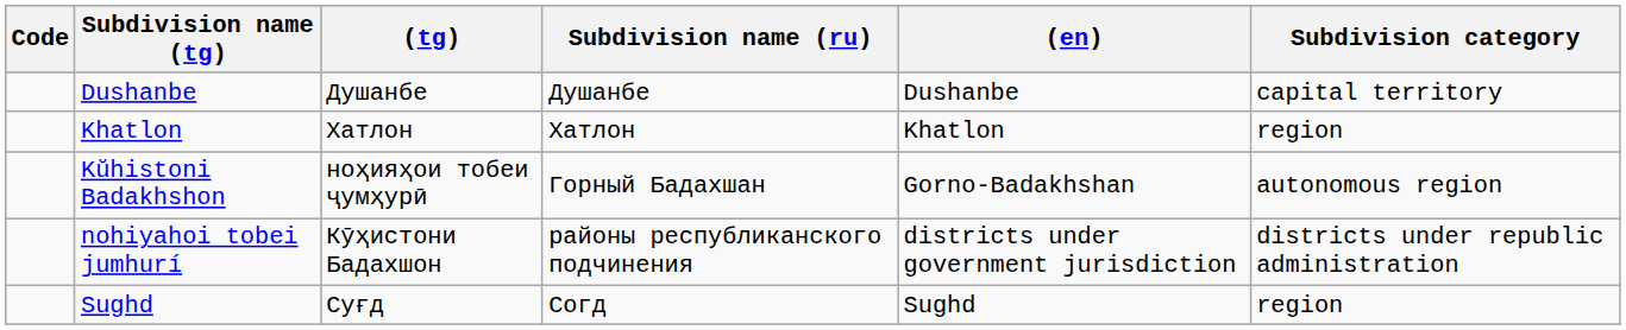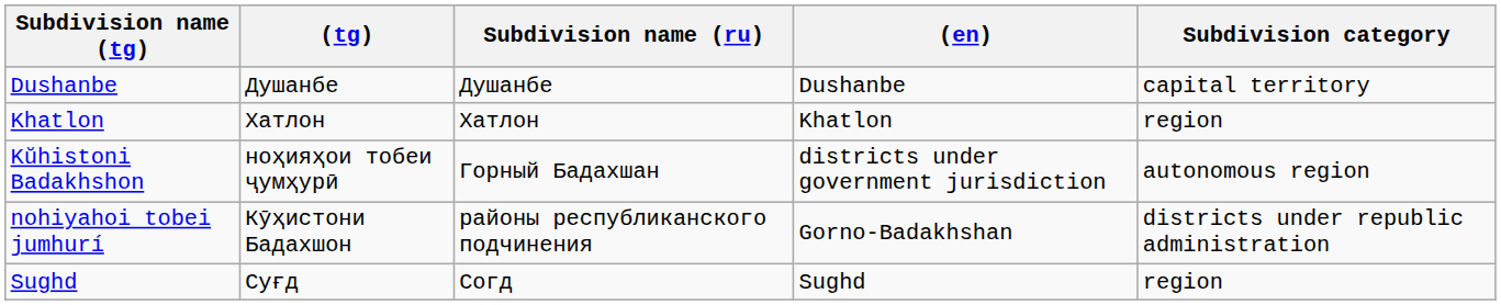 <table class="wikitable sortable">
 <tr>
-<th>Code</th>
 <th>Subdivision name<br>(<a href='#'>tg</a>) </th>
 <th> (<a href='#'>tg</a>)<br></th>
 <th>Subdivision name (<a href='#'>ru</a>)<br></th>
 <th> (<a href='#'>en</a>)<br></th>
 <th>Subdivision category</th>
 </tr>
 <tr>
-<td></td>
 <td><a href='#'>Dushanbe</a></td>
 <td>Душанбe</td>
 <td>Душанбe</td>
 <td>Dushanbe</td>
 <td>capital territory</td>
 </tr>
 <tr>
-<td></td>
 <td><a href='#'>Khatlon</a></td>
 <td>Хатлон</td>
 <td>Хатлон</td>
 <td>Khatlon</td>
 <td>region</td>
 </tr>
 <tr>
-<td></td>
 <td><a href='#'>Kŭhistoni Badakhshon</a></td>
 <td>ноҳияҳои тобеи ҷумҳурӣ</td>
 <td>Горный Бадахшан</td>
-<td>Gorno-Badakhshan</td>
+<td>districts under government jurisdiction</td>
 <td>autonomous region</td>
 </tr>
 <tr>
-<td></td>
 <td><a href='#'>nohiyahoi tobei jumhurí</a></td>
 <td>Кӯҳистони Бадахшон</td>
 <td>районы республиканского подчинения</td>
-<td>districts under government jurisdiction</td>
+<td>Gorno-Badakhshan</td>
 <td>districts under republic administration</td>
 </tr>
 <tr>
-<td></td>
 <td><a href='#'>Sughd</a></td>
 <td>Суғд</td>
 <td>Согд</td>
 <td>Sughd</td>
 <td>region</td>
 </tr>
 </table>
